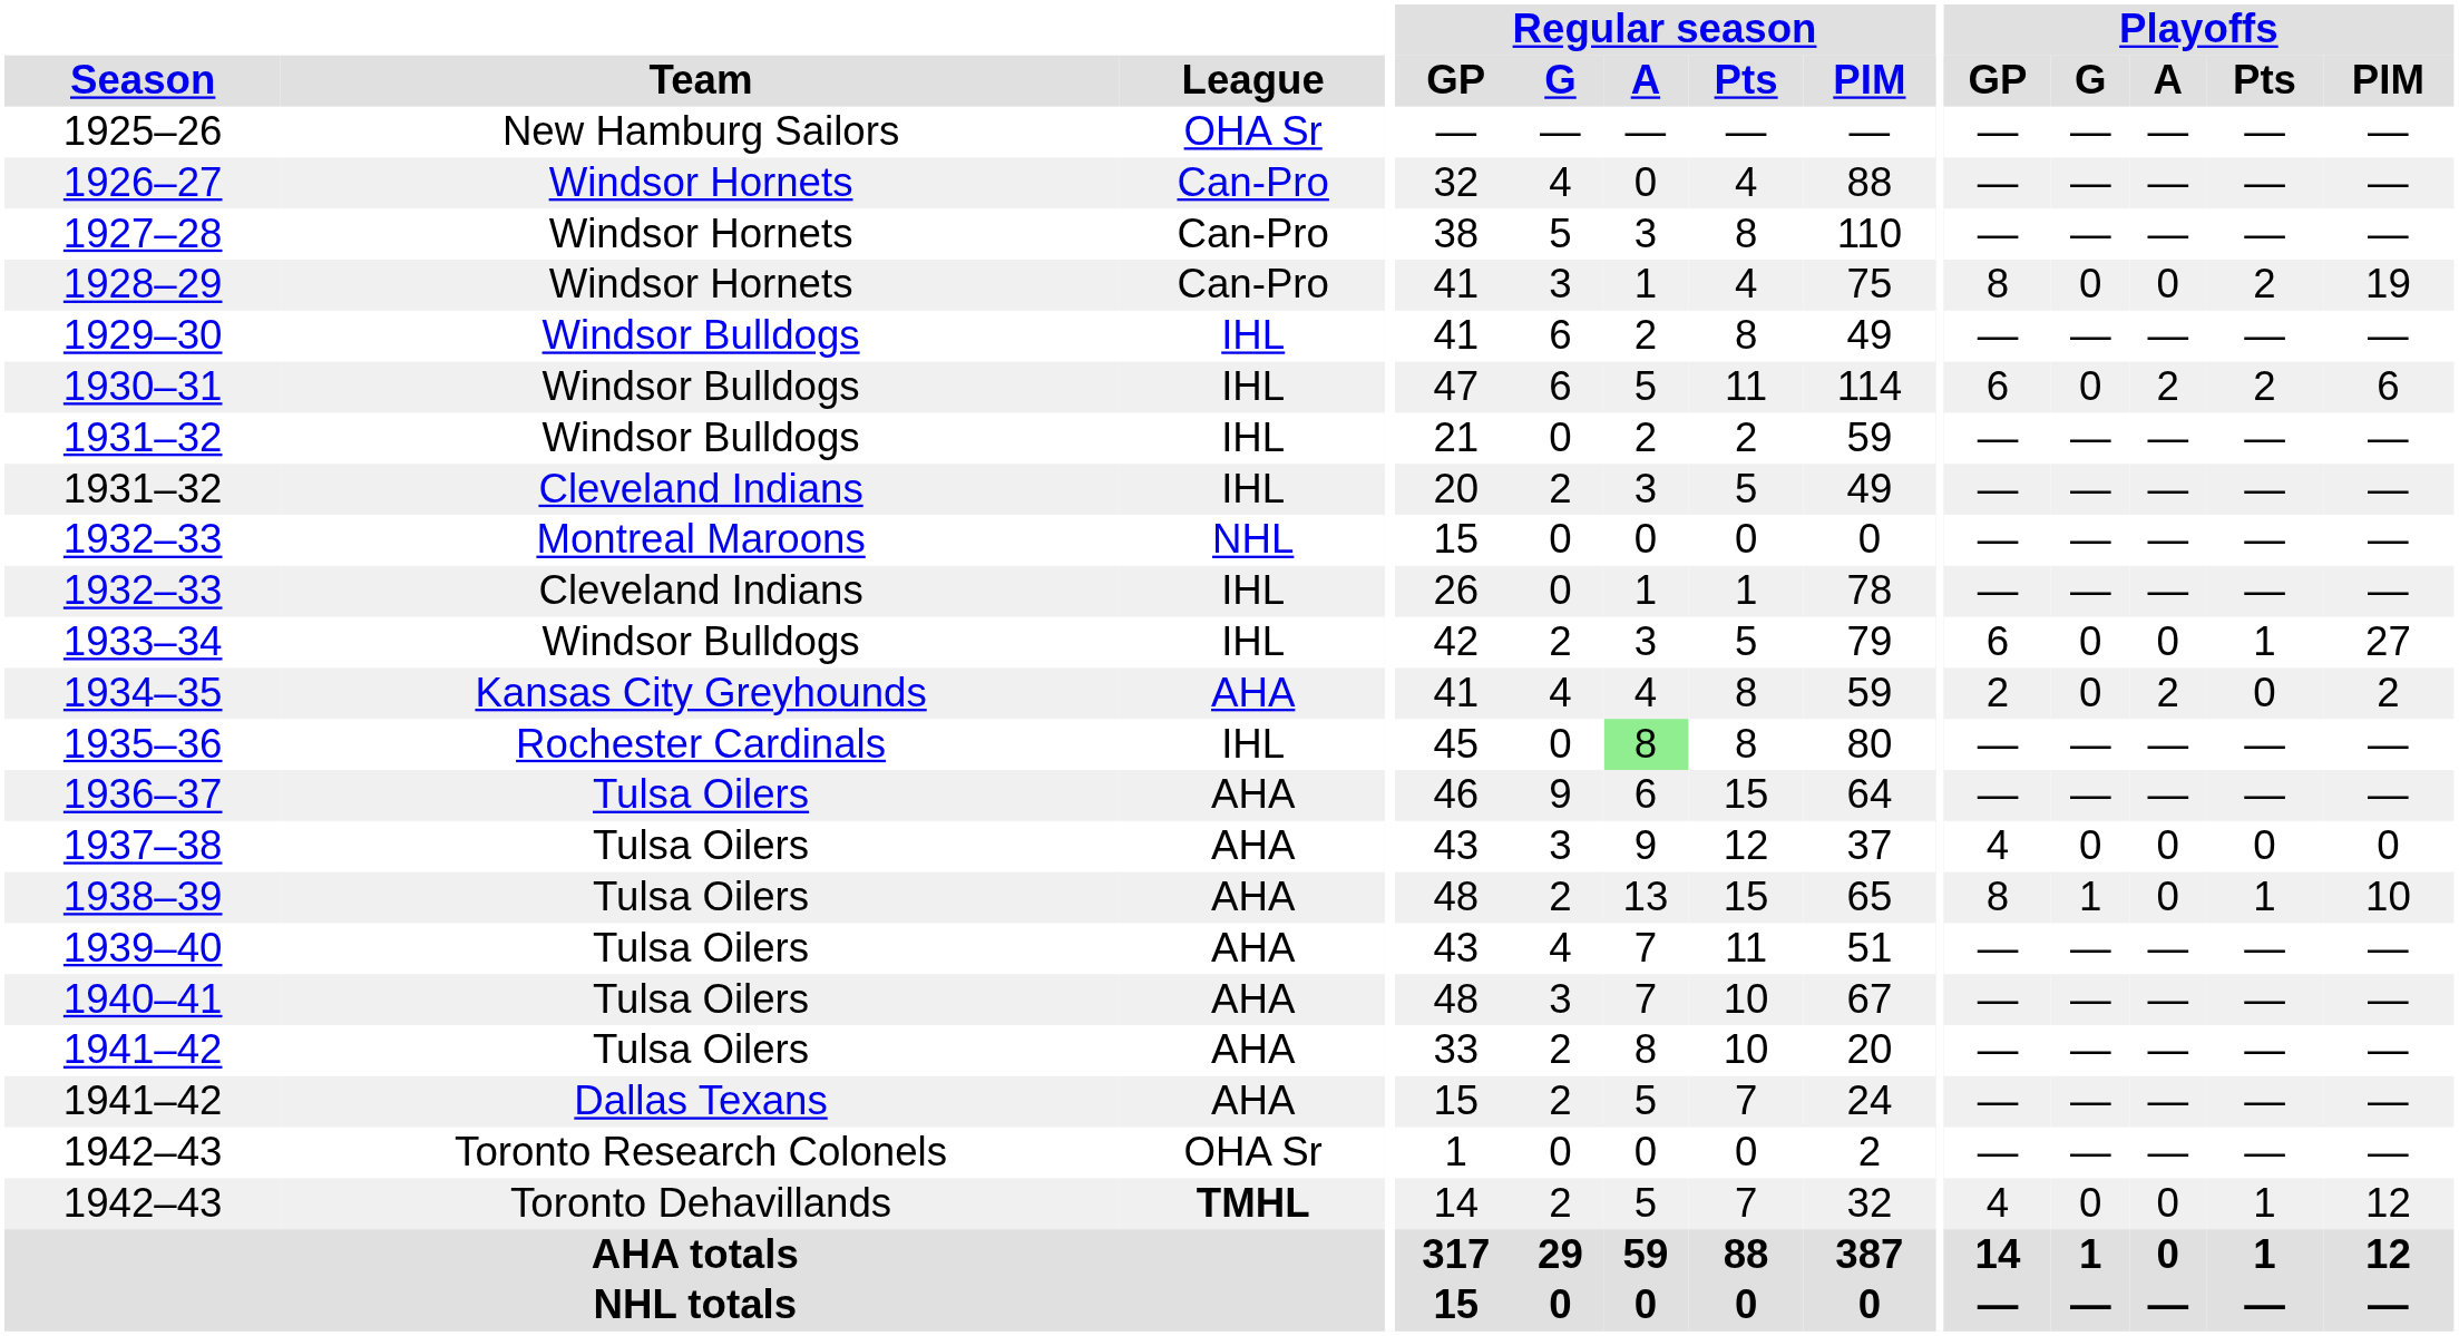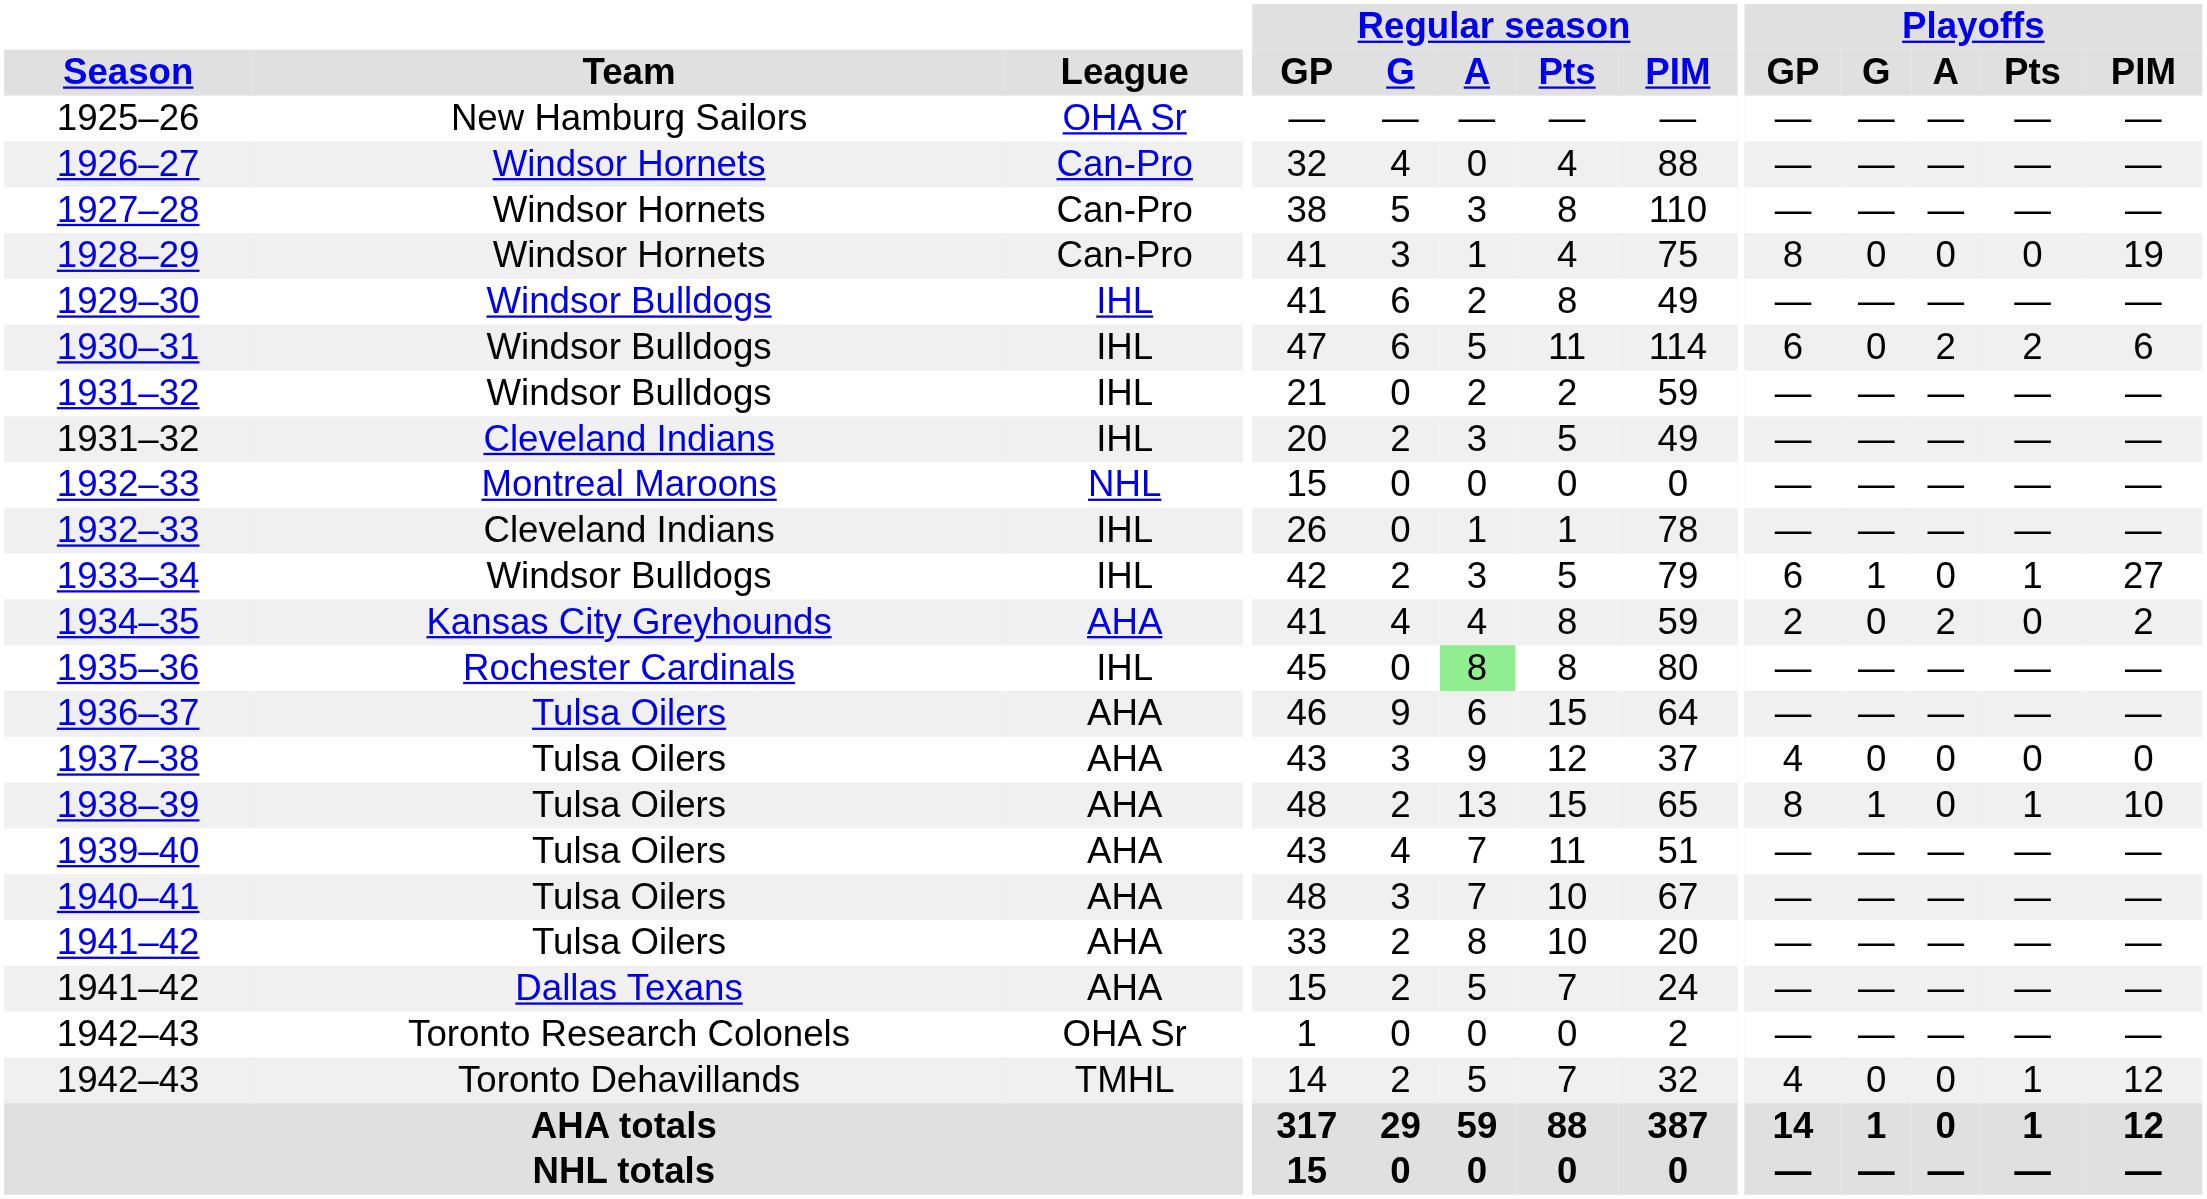 <table border="0" cellpadding="1" cellspacing="0" style="text-align:center; width:60em">
 <tr bgcolor="#e0e0e0">
 <th colspan="3" bgcolor="#ffffff"></th>
 <th rowspan="100" bgcolor="#ffffff"></th>
 <th colspan="5"><a href='#'>Regular season</a></th>
 <th rowspan="100" bgcolor="#ffffff"></th>
 <th colspan="5"><a href='#'>Playoffs</a></th>
 </tr>
 <tr bgcolor="#e0e0e0">
 <th><a href='#'>Season</a></th>
 <th>Team</th>
 <th>League</th>
 <th>GP</th>
 <th><a href='#'>G</a></th>
 <th><a href='#'>A</a></th>
 <th><a href='#'>Pts</a></th>
 <th><a href='#'>PIM</a></th>
 <th>GP</th>
 <th>G</th>
 <th>A</th>
 <th>Pts</th>
 <th>PIM</th>
 </tr>
 <tr>
 <td>1925–26</td>
 <td>New Hamburg Sailors</td>
 <td><a href='#'>OHA Sr</a></td>
 <td>—</td>
 <td>—</td>
 <td>—</td>
 <td>—</td>
 <td>—</td>
 <td>—</td>
 <td>—</td>
 <td>—</td>
 <td>—</td>
 <td>—</td>
 </tr>
 <tr bgcolor="#f0f0f0">
 <td><a href='#'>1926–27</a></td>
 <td><a href='#'>Windsor Hornets</a></td>
 <td><a href='#'>Can-Pro</a></td>
 <td>32</td>
 <td>4</td>
 <td>0</td>
 <td>4</td>
 <td>88</td>
 <td>—</td>
 <td>—</td>
 <td>—</td>
 <td>—</td>
 <td>—</td>
 </tr>
 <tr>
 <td><a href='#'>1927–28</a></td>
 <td>Windsor Hornets</td>
 <td>Can-Pro</td>
 <td>38</td>
 <td>5</td>
 <td>3</td>
 <td>8</td>
 <td>110</td>
 <td>—</td>
 <td>—</td>
 <td>—</td>
 <td>—</td>
 <td>—</td>
 </tr>
 <tr bgcolor="#f0f0f0">
 <td><a href='#'>1928–29</a></td>
 <td>Windsor Hornets</td>
 <td>Can-Pro</td>
 <td>41</td>
 <td>3</td>
 <td>1</td>
 <td>4</td>
 <td>75</td>
 <td>8</td>
 <td>0</td>
 <td>0</td>
-<td>2</td>
+<td>0</td>
 <td>19</td>
 </tr>
 <tr>
 <td><a href='#'>1929–30</a></td>
 <td><a href='#'>Windsor Bulldogs</a></td>
 <td><a href='#'>IHL</a></td>
 <td>41</td>
 <td>6</td>
 <td>2</td>
 <td>8</td>
 <td>49</td>
 <td>—</td>
 <td>—</td>
 <td>—</td>
 <td>—</td>
 <td>—</td>
 </tr>
 <tr bgcolor="#f0f0f0">
 <td><a href='#'>1930–31</a></td>
 <td>Windsor Bulldogs</td>
 <td>IHL</td>
 <td>47</td>
 <td>6</td>
 <td>5</td>
 <td>11</td>
 <td>114</td>
 <td>6</td>
 <td>0</td>
 <td>2</td>
 <td>2</td>
 <td>6</td>
 </tr>
 <tr>
 <td><a href='#'>1931–32</a></td>
 <td>Windsor Bulldogs</td>
 <td>IHL</td>
 <td>21</td>
 <td>0</td>
 <td>2</td>
 <td>2</td>
 <td>59</td>
 <td>—</td>
 <td>—</td>
 <td>—</td>
 <td>—</td>
 <td>—</td>
 </tr>
 <tr bgcolor="#f0f0f0">
 <td>1931–32</td>
 <td><a href='#'>Cleveland Indians</a></td>
 <td>IHL</td>
 <td>20</td>
 <td>2</td>
 <td>3</td>
 <td>5</td>
 <td>49</td>
 <td>—</td>
 <td>—</td>
 <td>—</td>
 <td>—</td>
 <td>—</td>
 </tr>
 <tr>
 <td><a href='#'>1932–33</a></td>
 <td><a href='#'>Montreal Maroons</a></td>
 <td><a href='#'>NHL</a></td>
 <td>15</td>
 <td>0</td>
 <td>0</td>
 <td>0</td>
 <td>0</td>
 <td>—</td>
 <td>—</td>
 <td>—</td>
 <td>—</td>
 <td>—</td>
 </tr>
 <tr bgcolor="#f0f0f0">
 <td><a href='#'>1932–33</a></td>
 <td>Cleveland Indians</td>
 <td>IHL</td>
 <td>26</td>
 <td>0</td>
 <td>1</td>
 <td>1</td>
 <td>78</td>
 <td>—</td>
 <td>—</td>
 <td>—</td>
 <td>—</td>
 <td>—</td>
 </tr>
 <tr>
 <td><a href='#'>1933–34</a></td>
 <td>Windsor Bulldogs</td>
 <td>IHL</td>
 <td>42</td>
 <td>2</td>
 <td>3</td>
 <td>5</td>
 <td>79</td>
 <td>6</td>
-<td>0</td>
+<td>1</td>
 <td>0</td>
 <td>1</td>
 <td>27</td>
 </tr>
 <tr bgcolor="#f0f0f0">
 <td><a href='#'>1934–35</a></td>
 <td><a href='#'>Kansas City Greyhounds</a></td>
 <td><a href='#'>AHA</a></td>
 <td>41</td>
 <td>4</td>
 <td>4</td>
 <td>8</td>
 <td>59</td>
 <td>2</td>
 <td>0</td>
 <td>2</td>
 <td>0</td>
 <td>2</td>
 </tr>
 <tr>
 <td><a href='#'>1935–36</a></td>
 <td><a href='#'>Rochester Cardinals</a></td>
 <td>IHL</td>
 <td>45</td>
 <td>0</td>
 <td style="background: lightgreen;">8</td>
 <td>8</td>
 <td>80</td>
 <td>—</td>
 <td>—</td>
 <td>—</td>
 <td>—</td>
 <td>—</td>
 </tr>
 <tr bgcolor="#f0f0f0">
 <td><a href='#'>1936–37</a></td>
 <td><a href='#'>Tulsa Oilers</a></td>
 <td>AHA</td>
 <td>46</td>
 <td>9</td>
 <td>6</td>
 <td>15</td>
 <td>64</td>
 <td>—</td>
 <td>—</td>
 <td>—</td>
 <td>—</td>
 <td>—</td>
 </tr>
 <tr>
 <td><a href='#'>1937–38</a></td>
 <td>Tulsa Oilers</td>
 <td>AHA</td>
 <td>43</td>
 <td>3</td>
 <td>9</td>
 <td>12</td>
 <td>37</td>
 <td>4</td>
 <td>0</td>
 <td>0</td>
 <td>0</td>
 <td>0</td>
 </tr>
 <tr bgcolor="#f0f0f0">
 <td><a href='#'>1938–39</a></td>
 <td>Tulsa Oilers</td>
 <td>AHA</td>
 <td>48</td>
 <td>2</td>
 <td>13</td>
 <td>15</td>
 <td>65</td>
 <td>8</td>
 <td>1</td>
 <td>0</td>
 <td>1</td>
 <td>10</td>
 </tr>
 <tr>
 <td><a href='#'>1939–40</a></td>
 <td>Tulsa Oilers</td>
 <td>AHA</td>
 <td>43</td>
 <td>4</td>
 <td>7</td>
 <td>11</td>
 <td>51</td>
 <td>—</td>
 <td>—</td>
 <td>—</td>
 <td>—</td>
 <td>—</td>
 </tr>
 <tr bgcolor="#f0f0f0">
 <td><a href='#'>1940–41</a></td>
 <td>Tulsa Oilers</td>
 <td>AHA</td>
 <td>48</td>
 <td>3</td>
 <td>7</td>
 <td>10</td>
 <td>67</td>
 <td>—</td>
 <td>—</td>
 <td>—</td>
 <td>—</td>
 <td>—</td>
 </tr>
 <tr>
 <td><a href='#'>1941–42</a></td>
 <td>Tulsa Oilers</td>
 <td>AHA</td>
 <td>33</td>
 <td>2</td>
 <td>8</td>
 <td>10</td>
 <td>20</td>
 <td>—</td>
 <td>—</td>
 <td>—</td>
 <td>—</td>
 <td>—</td>
 </tr>
 <tr bgcolor="#f0f0f0">
 <td>1941–42</td>
 <td><a href='#'>Dallas Texans</a></td>
 <td>AHA</td>
 <td>15</td>
 <td>2</td>
 <td>5</td>
 <td>7</td>
 <td>24</td>
 <td>—</td>
 <td>—</td>
 <td>—</td>
 <td>—</td>
 <td>—</td>
 </tr>
 <tr>
 <td>1942–43</td>
 <td>Toronto Research Colonels</td>
 <td>OHA Sr</td>
 <td>1</td>
 <td>0</td>
 <td>0</td>
 <td>0</td>
 <td>2</td>
 <td>—</td>
 <td>—</td>
 <td>—</td>
 <td>—</td>
 <td>—</td>
 </tr>
 <tr bgcolor="#f0f0f0">
 <td>1942–43</td>
 <td>Toronto Dehavillands</td>
-<td><strong>TMHL</strong></td>
+<td>TMHL</td>
 <td>14</td>
 <td>2</td>
 <td>5</td>
 <td>7</td>
 <td>32</td>
 <td>4</td>
 <td>0</td>
 <td>0</td>
 <td>1</td>
 <td>12</td>
 </tr>
 <tr bgcolor="#e0e0e0">
 <th colspan="3">AHA totals</th>
 <th>317</th>
 <th>29</th>
 <th>59</th>
 <th>88</th>
 <th>387</th>
 <th>14</th>
 <th>1</th>
 <th>0</th>
 <th>1</th>
 <th>12</th>
 </tr>
 <tr bgcolor="#e0e0e0">
 <th colspan="3">NHL totals</th>
 <th>15</th>
 <th>0</th>
 <th>0</th>
 <th>0</th>
 <th>0</th>
 <th>—</th>
 <th>—</th>
 <th>—</th>
 <th>—</th>
 <th>—</th>
 </tr>
 </table>
